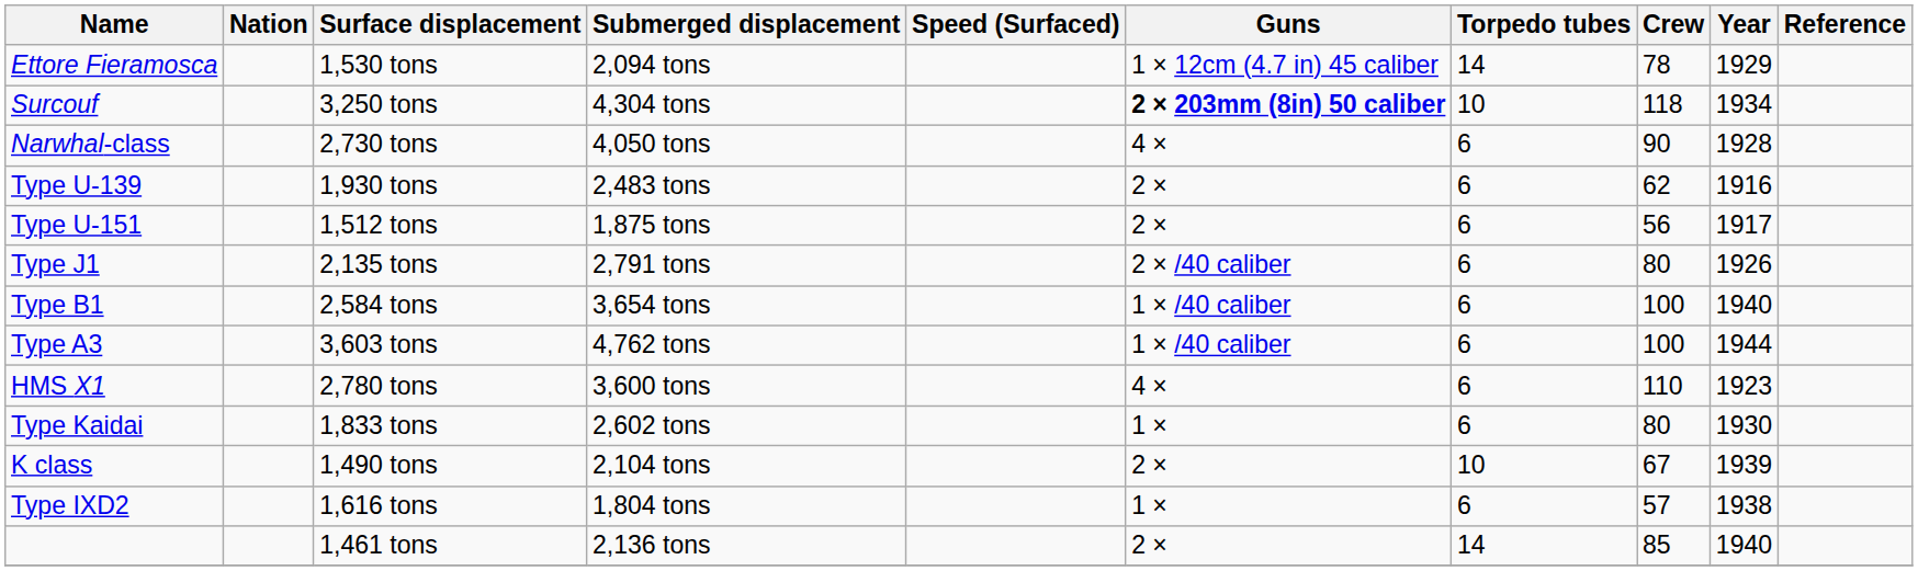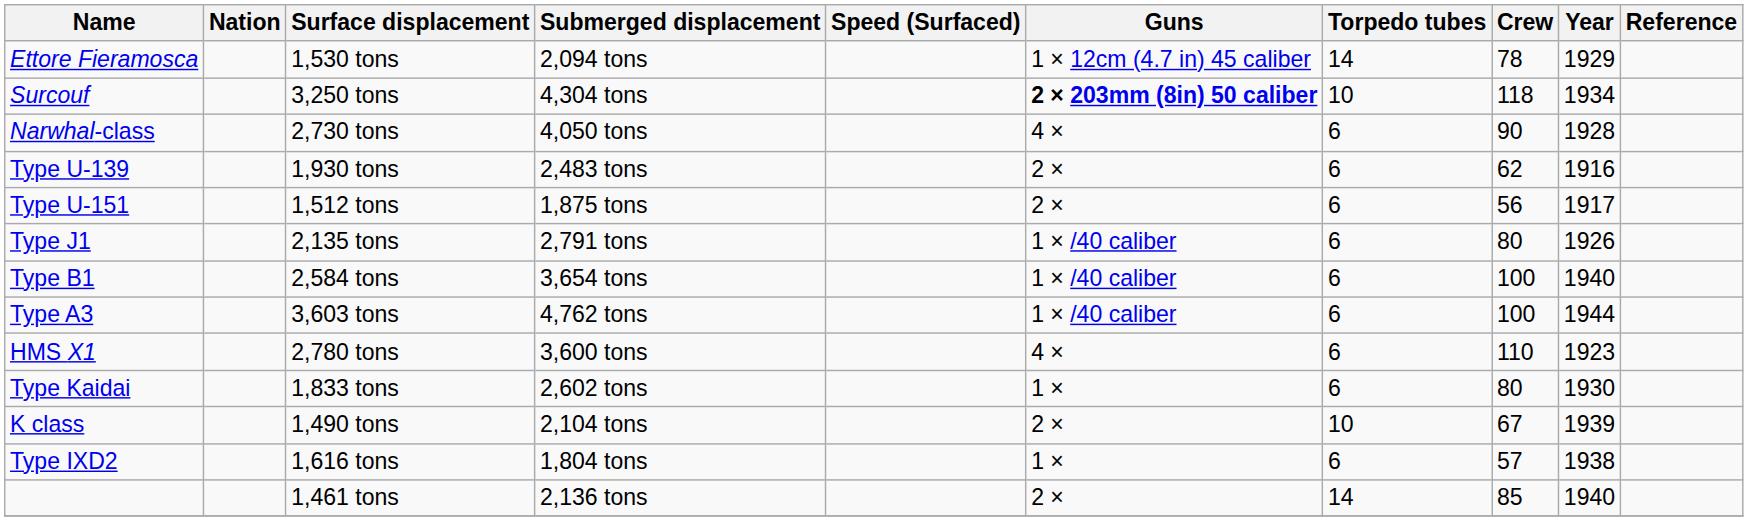 <table class="wikitable sortable">
 <tr>
 <th>Name</th>
 <th>Nation</th>
 <th>Surface displacement</th>
 <th>Submerged displacement</th>
 <th>Speed (Surfaced)</th>
 <th>Guns</th>
 <th>Torpedo tubes</th>
 <th>Crew</th>
 <th>Year</th>
 <th>Reference</th>
 </tr>
 <tr>
 <td><a href='#'><em>Ettore Fieramosca</em></a></td>
 <td></td>
 <td>1,530 tons</td>
 <td>2,094 tons</td>
 <td></td>
 <td>1 × <a href='#'>12cm (4.7 in) 45 caliber</a></td>
 <td>14</td>
 <td>78</td>
 <td>1929</td>
 <td></td>
 </tr>
 <tr>
 <td><a href='#'><em>Surcouf</em></a></td>
 <td></td>
 <td>3,250 tons</td>
 <td>4,304 tons</td>
 <td></td>
 <td><strong>2 × <a href='#'>203mm (8in) 50 caliber</a></strong></td>
 <td>10</td>
 <td>118</td>
 <td>1934</td>
 <td></td>
 </tr>
 <tr>
 <td><a href='#'><em>Narwhal</em>-class</a></td>
 <td></td>
 <td>2,730 tons</td>
 <td>4,050 tons</td>
 <td></td>
 <td>4 × </td>
 <td>6</td>
 <td>90</td>
 <td>1928</td>
 <td></td>
 </tr>
 <tr>
 <td><a href='#'>Type U-139</a></td>
 <td></td>
 <td>1,930 tons</td>
 <td>2,483 tons</td>
 <td></td>
 <td>2 × </td>
 <td>6</td>
 <td>62</td>
 <td>1916</td>
 <td></td>
 </tr>
 <tr>
 <td><a href='#'>Type U-151</a></td>
 <td></td>
 <td>1,512 tons</td>
 <td>1,875 tons</td>
 <td></td>
 <td>2 × </td>
 <td>6</td>
 <td>56</td>
 <td>1917</td>
 <td></td>
 </tr>
 <tr>
 <td><a href='#'>Type J1</a></td>
 <td></td>
 <td>2,135 tons</td>
 <td>2,791 tons</td>
 <td></td>
-<td>2 × <a href='#'>/40 caliber</a></td>
+<td>1 × <a href='#'>/40 caliber</a></td>
 <td>6</td>
 <td>80</td>
 <td>1926</td>
 <td></td>
 </tr>
 <tr>
 <td><a href='#'>Type B1</a></td>
 <td></td>
 <td>2,584 tons</td>
 <td>3,654 tons</td>
 <td></td>
 <td>1 × <a href='#'>/40 caliber</a></td>
 <td>6</td>
 <td>100</td>
 <td>1940</td>
 <td></td>
 </tr>
 <tr>
 <td><a href='#'>Type A3</a></td>
 <td></td>
 <td>3,603 tons</td>
 <td>4,762 tons</td>
 <td></td>
 <td>1 × <a href='#'>/40 caliber</a></td>
 <td>6</td>
 <td>100</td>
 <td>1944</td>
 <td></td>
 </tr>
 <tr>
 <td><a href='#'>HMS <em>X1</em></a></td>
 <td></td>
 <td>2,780 tons</td>
 <td>3,600 tons</td>
 <td></td>
 <td>4 × </td>
 <td>6</td>
 <td>110</td>
 <td>1923</td>
 <td></td>
 </tr>
 <tr>
 <td><a href='#'>Type Kaidai</a></td>
 <td></td>
 <td>1,833 tons</td>
 <td>2,602 tons</td>
 <td></td>
 <td>1 × </td>
 <td>6</td>
 <td>80</td>
 <td>1930</td>
 <td></td>
 </tr>
 <tr>
 <td><a href='#'>K class</a></td>
 <td></td>
 <td>1,490 tons</td>
 <td>2,104 tons</td>
 <td></td>
 <td>2 × </td>
 <td>10</td>
 <td>67</td>
 <td>1939</td>
 <td></td>
 </tr>
 <tr>
 <td><a href='#'>Type IXD2</a></td>
 <td></td>
 <td>1,616 tons</td>
 <td>1,804 tons</td>
 <td></td>
 <td>1 × <a href='#'></a></td>
 <td>6</td>
 <td>57</td>
 <td>1938</td>
 <td></td>
 </tr>
 <tr>
 <td></td>
 <td></td>
 <td>1,461 tons</td>
 <td>2,136 tons</td>
 <td></td>
 <td>2 × </td>
 <td>14</td>
 <td>85</td>
 <td>1940</td>
 <td></td>
 </tr>
 <tr>
 </tr>
 </table>
